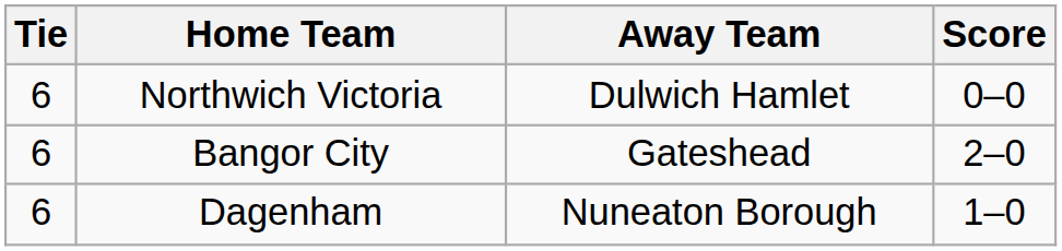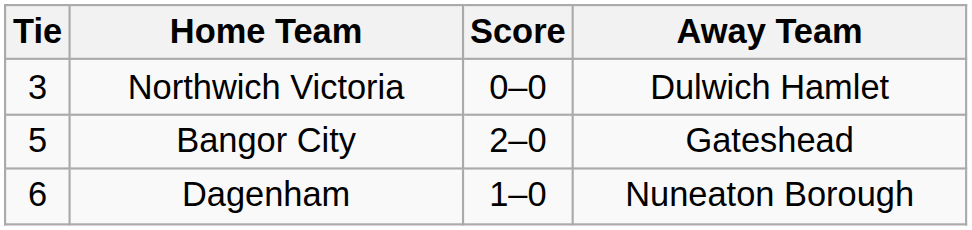 <table class="wikitable" style="text-align:center;">
 <tr>
 <th width=20>Tie</th>
 <th width=175>Home Team</th>
+<th width=20>Score</th>
 <th width=175>Away Team</th>
-<th width=20>Score</th>
 </tr>
 <tr>
-<td>6</td>
+<td>3</td>
 <td>Northwich Victoria</td>
+<td>0–0</td>
 <td>Dulwich Hamlet</td>
-<td>0–0</td>
 </tr>
 <tr>
-<td>6</td>
+<td>5</td>
 <td>Bangor City</td>
+<td>2–0</td>
 <td>Gateshead</td>
-<td>2–0</td>
 </tr>
 <tr>
 <td>6</td>
 <td>Dagenham</td>
+<td>1–0</td>
 <td>Nuneaton Borough</td>
-<td>1–0</td>
 </tr>
 </table>
